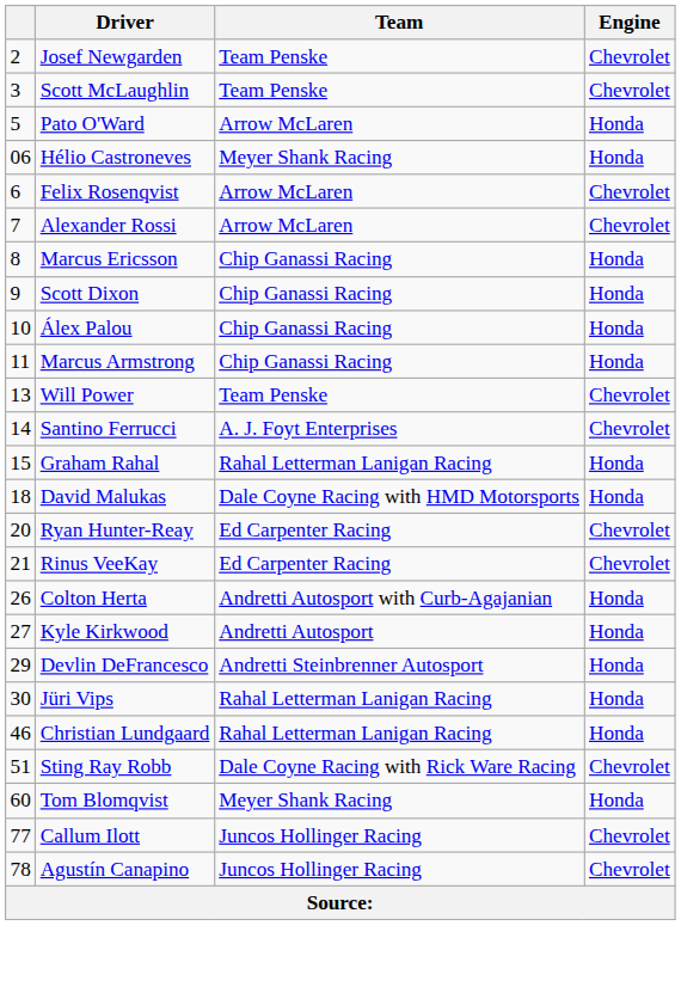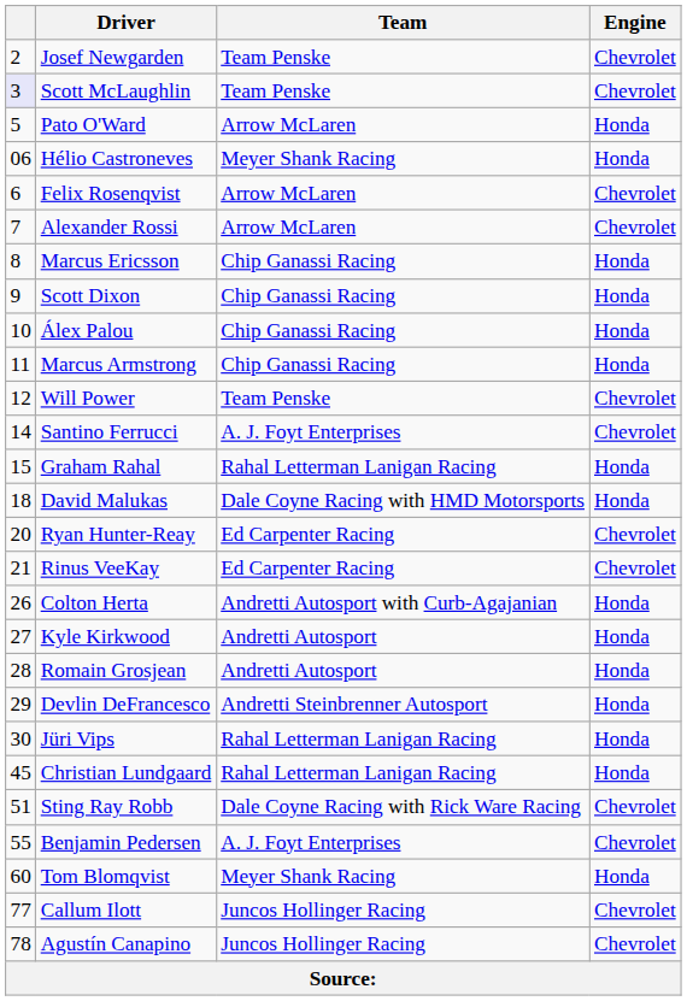 <table class="wikitable" style="font-size: 95%;">
 <tr>
 <th align=center></th>
 <th>Driver</th>
 <th>Team</th>
 <th>Engine</th>
 </tr>
 <tr>
 <td>2</td>
 <td> <a href='#'>Josef Newgarden</a></td>
 <td><a href='#'>Team Penske</a></td>
 <td><a href='#'>Chevrolet</a></td>
 </tr>
 <tr>
-<td>3</td>
+<td style="background: lavender;">3</td>
 <td> <a href='#'>Scott McLaughlin</a></td>
 <td><a href='#'>Team Penske</a></td>
 <td><a href='#'>Chevrolet</a></td>
 </tr>
 <tr>
 <td>5</td>
 <td> <a href='#'>Pato O'Ward</a></td>
 <td><a href='#'>Arrow McLaren</a></td>
 <td><a href='#'>Honda</a></td>
 </tr>
 <tr>
 <td>06</td>
 <td> <a href='#'>Hélio Castroneves</a> <strong></strong></td>
 <td><a href='#'>Meyer Shank Racing</a></td>
 <td><a href='#'>Honda</a></td>
 </tr>
 <tr>
 <td>6</td>
 <td> <a href='#'>Felix Rosenqvist</a></td>
 <td><a href='#'>Arrow McLaren</a></td>
 <td><a href='#'>Chevrolet</a></td>
 </tr>
 <tr>
 <td>7</td>
 <td> <a href='#'>Alexander Rossi</a></td>
 <td><a href='#'>Arrow McLaren</a></td>
 <td><a href='#'>Chevrolet</a></td>
 </tr>
 <tr>
 <td>8</td>
 <td> <a href='#'>Marcus Ericsson</a></td>
 <td><a href='#'>Chip Ganassi Racing</a></td>
 <td><a href='#'>Honda</a></td>
 </tr>
 <tr>
 <td>9</td>
 <td> <a href='#'>Scott Dixon</a></td>
 <td><a href='#'>Chip Ganassi Racing</a></td>
 <td><a href='#'>Honda</a></td>
 </tr>
 <tr>
 <td>10</td>
 <td> <a href='#'>Álex Palou</a> <strong></strong></td>
 <td><a href='#'>Chip Ganassi Racing</a></td>
 <td><a href='#'>Honda</a></td>
 </tr>
 <tr>
 <td>11</td>
 <td> <a href='#'>Marcus Armstrong</a> <strong></strong></td>
 <td><a href='#'>Chip Ganassi Racing</a></td>
 <td><a href='#'>Honda</a></td>
 </tr>
 <tr>
-<td>13</td>
+<td>12</td>
 <td> <a href='#'>Will Power</a></td>
 <td><a href='#'>Team Penske</a></td>
 <td><a href='#'>Chevrolet</a></td>
 </tr>
 <tr>
 <td>14</td>
 <td> <a href='#'>Santino Ferrucci</a></td>
 <td><a href='#'>A. J. Foyt Enterprises</a></td>
 <td><a href='#'>Chevrolet</a></td>
 </tr>
 <tr>
 <td>15</td>
 <td> <a href='#'>Graham Rahal</a></td>
 <td><a href='#'>Rahal Letterman Lanigan Racing</a></td>
 <td><a href='#'>Honda</a></td>
 </tr>
 <tr>
 <td>18</td>
 <td> <a href='#'>David Malukas</a></td>
 <td><a href='#'>Dale Coyne Racing</a> with <a href='#'>HMD Motorsports</a></td>
 <td><a href='#'>Honda</a></td>
 </tr>
 <tr>
 <td>20</td>
 <td> <a href='#'>Ryan Hunter-Reay</a></td>
 <td><a href='#'>Ed Carpenter Racing</a></td>
 <td><a href='#'>Chevrolet</a></td>
 </tr>
 <tr>
 <td>21</td>
 <td> <a href='#'>Rinus VeeKay</a></td>
 <td><a href='#'>Ed Carpenter Racing</a></td>
 <td><a href='#'>Chevrolet</a></td>
 </tr>
 <tr>
 <td>26</td>
 <td> <a href='#'>Colton Herta</a> <strong></strong></td>
 <td><a href='#'>Andretti Autosport</a> with <a href='#'>Curb-Agajanian</a></td>
 <td><a href='#'>Honda</a></td>
 </tr>
 <tr>
 <td>27</td>
 <td> <a href='#'>Kyle Kirkwood</a></td>
 <td><a href='#'>Andretti Autosport</a></td>
 <td><a href='#'>Honda</a></td>
 </tr>
 <tr>
+<td>28</td>
+<td> <a href='#'>Romain Grosjean</a></td>
+<td><a href='#'>Andretti Autosport</a></td>
+<td><a href='#'>Honda</a></td>
+</tr>
+<tr>
 <td>29</td>
 <td> <a href='#'>Devlin DeFrancesco</a></td>
 <td><a href='#'>Andretti Steinbrenner Autosport</a></td>
 <td><a href='#'>Honda</a></td>
 </tr>
 <tr>
 <td>30</td>
 <td> <a href='#'>Jüri Vips</a> <strong></strong></td>
 <td><a href='#'>Rahal Letterman Lanigan Racing</a></td>
 <td><a href='#'>Honda</a></td>
 </tr>
 <tr>
-<td>46</td>
+<td>45</td>
 <td> <a href='#'>Christian Lundgaard</a></td>
 <td><a href='#'>Rahal Letterman Lanigan Racing</a></td>
 <td><a href='#'>Honda</a></td>
 </tr>
 <tr>
 <td>51</td>
 <td> <a href='#'>Sting Ray Robb</a> <strong></strong></td>
 <td><a href='#'>Dale Coyne Racing</a> with <a href='#'>Rick Ware Racing</a></td>
+<td><a href='#'>Chevrolet</a></td>
+</tr>
+<tr>
+<td>55</td>
+<td> <a href='#'>Benjamin Pedersen</a> <strong></strong></td>
+<td><a href='#'>A. J. Foyt Enterprises</a></td>
 <td><a href='#'>Chevrolet</a></td>
 </tr>
 <tr>
 <td>60</td>
 <td> <a href='#'>Tom Blomqvist</a> <strong></strong></td>
 <td><a href='#'>Meyer Shank Racing</a></td>
 <td><a href='#'>Honda</a></td>
 </tr>
 <tr>
 <td>77</td>
 <td> <a href='#'>Callum Ilott</a></td>
 <td><a href='#'>Juncos Hollinger Racing</a></td>
 <td><a href='#'>Chevrolet</a></td>
 </tr>
 <tr>
 <td>78</td>
 <td> <a href='#'>Agustín Canapino</a> <strong></strong></td>
 <td><a href='#'>Juncos Hollinger Racing</a></td>
 <td><a href='#'>Chevrolet</a></td>
 </tr>
 <tr>
 <th colspan=4>Source:</th>
 </tr>
 </table>
